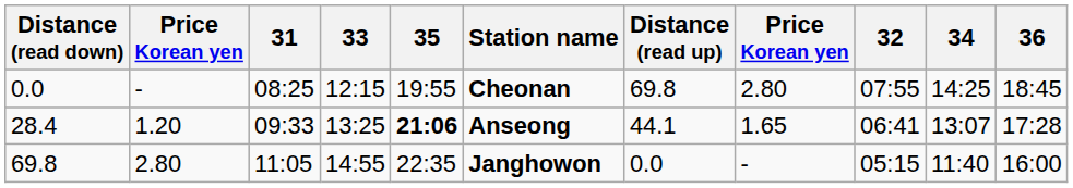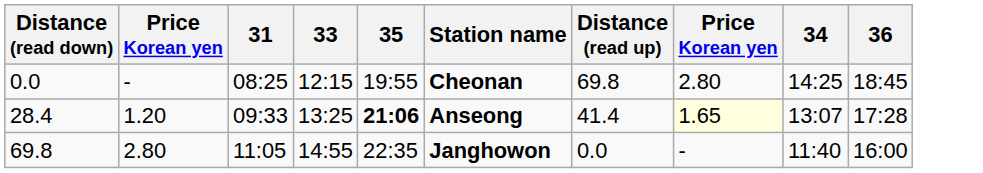 <table class="wikitable" style="font-size:90%;">
 <tr>
 <th>Distance<br><small>(read down)</small></th>
 <th>Price<br><small><a href='#'>Korean yen</a></small></th>
 <th><strong>31</strong></th>
 <th><strong>33</strong></th>
 <th><strong>35</strong></th>
 <th>Station name</th>
 <th>Distance<br><small>(read up)</small></th>
 <th>Price<br><small><a href='#'>Korean yen</a></small></th>
-<th><strong>32</strong></th>
 <th><strong>34</strong></th>
 <th><strong>36</strong></th>
 </tr>
 <tr>
 <td>0.0</td>
 <td>-</td>
 <td>08:25</td>
 <td>12:15</td>
 <td>19:55</td>
 <td><strong>Cheonan</strong></td>
 <td>69.8</td>
 <td>2.80</td>
-<td>07:55</td>
 <td>14:25</td>
 <td>18:45</td>
 </tr>
 <tr>
 <td>28.4</td>
 <td>1.20</td>
 <td>09:33</td>
 <td>13:25</td>
 <td><strong>21:06</strong></td>
 <td><strong>Anseong</strong></td>
-<td>44.1</td>
-<td>1.65</td>
-<td>06:41</td>
+<td>41.4</td>
+<td style="background: lightyellow;">1.65</td>
 <td>13:07</td>
 <td>17:28</td>
 </tr>
 <tr>
 <td>69.8</td>
 <td>2.80</td>
 <td>11:05</td>
 <td>14:55</td>
 <td>22:35</td>
 <td><strong>Janghowon</strong></td>
 <td>0.0</td>
 <td>-</td>
-<td>05:15</td>
 <td>11:40</td>
 <td>16:00</td>
 </tr>
 </table>
